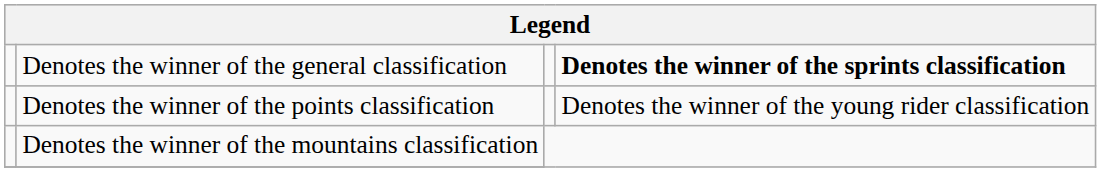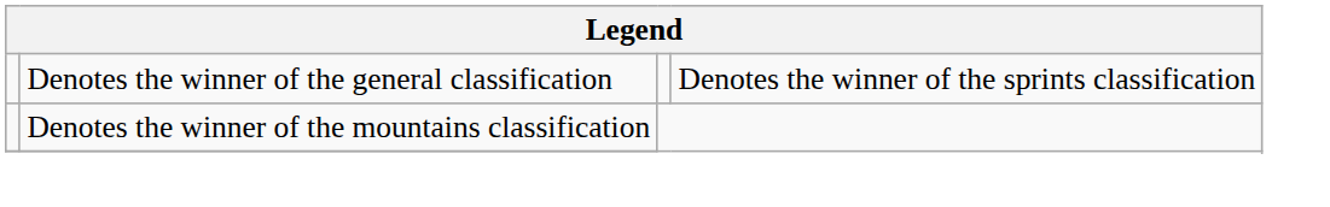 <table class="wikitable">
 <tr>
 <th colspan="4">Legend</th>
 </tr>
 <tr>
 <td></td>
 <td>Denotes the winner of the general classification</td>
 <td></td>
-<td><strong>Denotes the winner of the sprints classification</strong></td>
-</tr>
-<tr>
-<td></td>
-<td>Denotes the winner of the points classification</td>
-<td></td>
-<td>Denotes the winner of the young rider classification</td>
+<td>Denotes the winner of the sprints classification</td>
 </tr>
 <tr>
 <td></td>
 <td>Denotes the winner of the mountains classification</td>
 </tr>
 <tr>
 </tr>
 </table>
